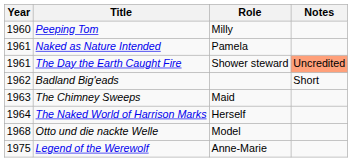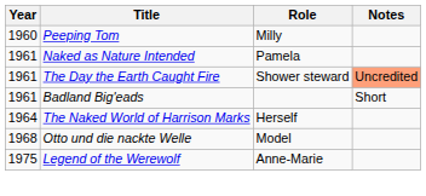 <table class="wikitable">
 <tr>
 <th>Year</th>
 <th>Title</th>
 <th>Role</th>
 <th>Notes</th>
 </tr>
 <tr>
 <td>1960</td>
 <td><em><a href='#'>Peeping Tom</a></em></td>
 <td>Milly</td>
 <td></td>
 </tr>
 <tr>
 <td>1961</td>
 <td><em><a href='#'>Naked as Nature Intended</a></em></td>
 <td>Pamela</td>
 <td></td>
 </tr>
 <tr>
 <td>1961</td>
 <td><em><a href='#'>The Day the Earth Caught Fire</a></em></td>
 <td>Shower steward</td>
 <td style="background: lightsalmon;">Uncredited</td>
 </tr>
 <tr>
-<td>1962</td>
+<td>1961</td>
 <td><em>Badland Big'eads</em></td>
 <td></td>
 <td>Short</td>
-</tr>
-<tr>
-<td>1963</td>
-<td><em>The Chimney Sweeps</em></td>
-<td>Maid</td>
-<td></td>
 </tr>
 <tr>
 <td>1964</td>
 <td><em><a href='#'>The Naked World of Harrison Marks</a></em></td>
 <td>Herself</td>
 <td></td>
 </tr>
 <tr>
 <td>1968</td>
 <td><em>Otto und die nackte Welle</em></td>
 <td>Model</td>
 <td></td>
 </tr>
 <tr>
 <td>1975</td>
 <td><em><a href='#'>Legend of the Werewolf</a></em></td>
 <td>Anne-Marie</td>
 <td></td>
 </tr>
 </table>
